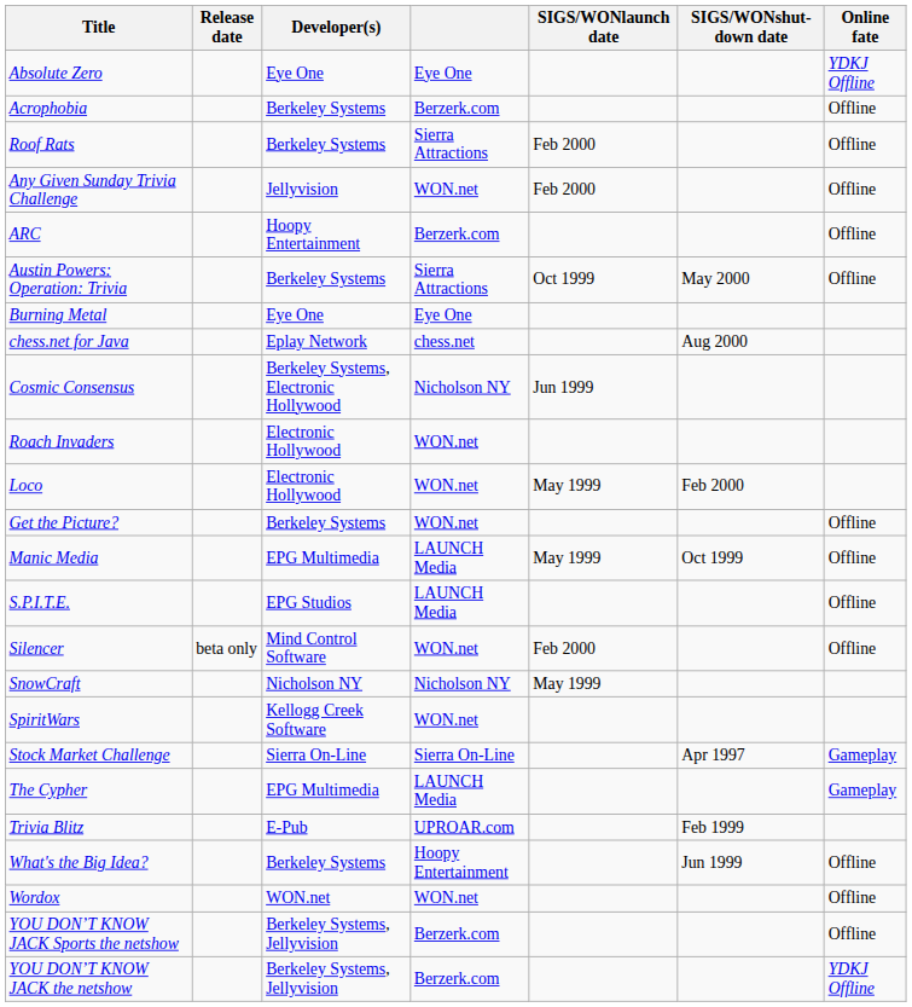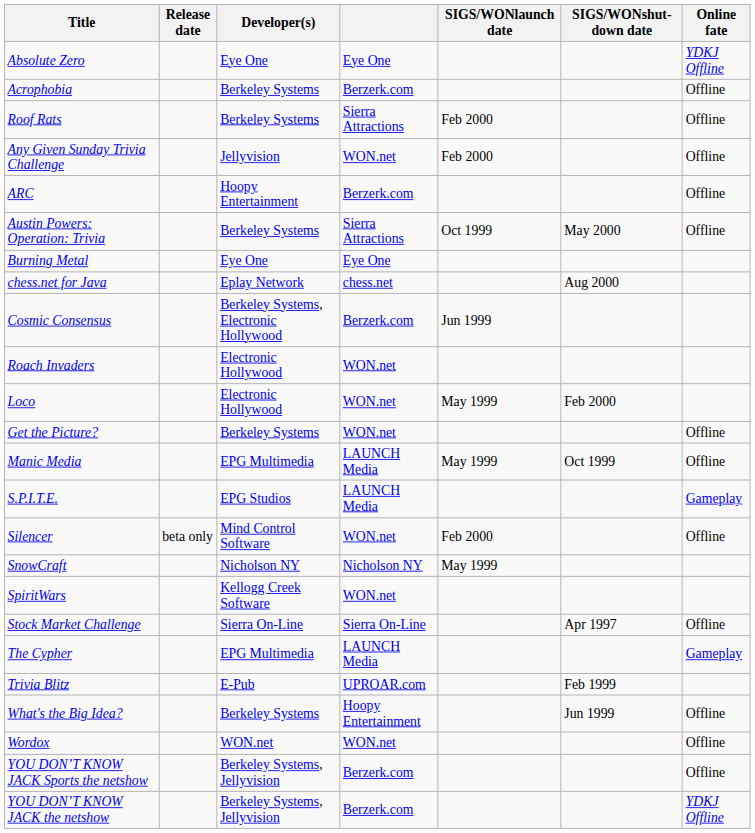 <table class="wikitable sortable">
 <tr>
 <th scope=col style=min-width:8em>Title</th>
 <th scope=col>Release date</th>
 <th scope=col>Developer(s)</th>
 <th scope=col></th>
 <th scope=col>SIGS/WONlaunch date</th>
 <th scope=col>SIGS/WONshut-down date</th>
 <th scope=col>Online fate</th>
 </tr>
 <tr>
 <td><em><a href='#'>Absolute Zero</a></em></td>
 <td></td>
 <td><a href='#'>Eye One</a></td>
 <td><a href='#'>Eye One</a></td>
 <td></td>
 <td></td>
 <td><a href='#'><em>YDKJ Offline</em></a></td>
 </tr>
 <tr>
 <td><em><a href='#'>Acrophobia</a></em></td>
 <td></td>
 <td><a href='#'>Berkeley Systems</a></td>
 <td><a href='#'>Berzerk.com</a></td>
 <td></td>
 <td></td>
 <td>Offline</td>
 </tr>
 <tr>
 <td><em><a href='#'>Roof Rats</a></em></td>
 <td></td>
 <td><a href='#'>Berkeley Systems</a></td>
 <td><a href='#'>Sierra Attractions</a></td>
 <td>Feb 2000</td>
 <td></td>
 <td>Offline</td>
 </tr>
 <tr>
 <td><em><a href='#'>Any Given Sunday Trivia Challenge</a></em></td>
 <td></td>
 <td><a href='#'>Jellyvision</a></td>
 <td><a href='#'>WON.net</a></td>
 <td>Feb 2000</td>
 <td></td>
 <td>Offline</td>
 </tr>
 <tr>
 <td><em><a href='#'>ARC</a></em></td>
 <td></td>
 <td><a href='#'>Hoopy Entertainment</a></td>
 <td><a href='#'>Berzerk.com</a></td>
 <td></td>
 <td></td>
 <td>Offline</td>
 </tr>
 <tr>
 <td><em><a href='#'>Austin Powers: Operation: Trivia</a></em></td>
 <td></td>
 <td><a href='#'>Berkeley Systems</a></td>
 <td><a href='#'>Sierra Attractions</a></td>
 <td>Oct 1999</td>
 <td>May 2000</td>
 <td>Offline</td>
 </tr>
 <tr>
 <td><em><a href='#'>Burning Metal</a></em></td>
 <td></td>
 <td><a href='#'>Eye One</a></td>
 <td><a href='#'>Eye One</a></td>
 <td></td>
 <td></td>
 <td></td>
 </tr>
 <tr>
 <td><em><a href='#'>chess.net for Java</a></em></td>
 <td></td>
 <td><a href='#'>Eplay Network</a></td>
 <td><a href='#'>chess.net</a></td>
 <td></td>
 <td>Aug 2000</td>
 <td></td>
 </tr>
 <tr>
 <td><em><a href='#'>Cosmic Consensus</a></em></td>
 <td></td>
 <td><a href='#'>Berkeley Systems</a>, <a href='#'>Electronic Hollywood</a></td>
-<td><a href='#'>Nicholson NY</a></td>
+<td><a href='#'>Berzerk.com</a></td>
 <td>Jun 1999</td>
 <td></td>
 <td></td>
 </tr>
 <tr>
 <td><em><a href='#'>Roach Invaders</a></em></td>
 <td></td>
 <td><a href='#'>Electronic Hollywood</a></td>
 <td><a href='#'>WON.net</a></td>
 <td></td>
 <td></td>
 <td></td>
 </tr>
 <tr>
 <td><em><a href='#'>Loco</a></em></td>
 <td></td>
 <td><a href='#'>Electronic Hollywood</a></td>
 <td><a href='#'>WON.net</a></td>
 <td>May 1999</td>
 <td>Feb 2000</td>
 <td></td>
 </tr>
 <tr>
 <td><em><a href='#'>Get the Picture?</a></em></td>
 <td></td>
 <td><a href='#'>Berkeley Systems</a></td>
 <td><a href='#'>WON.net</a></td>
 <td></td>
 <td></td>
 <td>Offline</td>
 </tr>
 <tr>
 <td><em><a href='#'>Manic Media</a></em></td>
 <td></td>
 <td><a href='#'>EPG Multimedia</a></td>
 <td><a href='#'>LAUNCH Media</a></td>
 <td>May 1999</td>
 <td>Oct 1999</td>
 <td>Offline</td>
 </tr>
 <tr>
 <td><em><a href='#'>S.P.I.T.E.</a></em></td>
 <td></td>
 <td><a href='#'>EPG Studios</a></td>
 <td><a href='#'>LAUNCH Media</a></td>
 <td></td>
 <td></td>
-<td>Offline</td>
+<td><a href='#'>Gameplay</a></td>
 </tr>
 <tr>
 <td><em><a href='#'>Silencer</a></em></td>
 <td>beta only</td>
 <td><a href='#'>Mind Control Software</a></td>
 <td><a href='#'>WON.net</a></td>
 <td>Feb 2000</td>
 <td></td>
 <td>Offline</td>
 </tr>
 <tr>
 <td><em><a href='#'>SnowCraft</a></em></td>
 <td></td>
 <td><a href='#'>Nicholson NY</a></td>
 <td><a href='#'>Nicholson NY</a></td>
 <td>May 1999</td>
 <td></td>
 <td></td>
 </tr>
 <tr>
 <td><em><a href='#'>SpiritWars</a></em></td>
 <td></td>
 <td><a href='#'>Kellogg Creek Software</a></td>
 <td><a href='#'>WON.net</a></td>
 <td></td>
 <td></td>
 <td></td>
 </tr>
 <tr>
 <td><em><a href='#'>Stock Market Challenge</a></em></td>
 <td></td>
 <td><a href='#'>Sierra On-Line </a></td>
 <td><a href='#'>Sierra On-Line</a></td>
 <td></td>
 <td>Apr 1997</td>
-<td><a href='#'>Gameplay</a></td>
+<td>Offline</td>
 </tr>
 <tr>
 <td><em><a href='#'>The Cypher</a></em></td>
 <td></td>
 <td><a href='#'>EPG Multimedia</a></td>
 <td><a href='#'>LAUNCH Media</a></td>
 <td></td>
 <td></td>
 <td><a href='#'>Gameplay</a></td>
 </tr>
 <tr>
 <td><em><a href='#'>Trivia Blitz</a></em></td>
 <td></td>
 <td><a href='#'>E-Pub</a></td>
 <td><a href='#'>UPROAR.com</a></td>
 <td></td>
 <td>Feb 1999</td>
 <td></td>
 </tr>
 <tr>
 <td><em><a href='#'>What's the Big Idea?</a></em></td>
 <td></td>
 <td><a href='#'>Berkeley Systems</a></td>
 <td><a href='#'>Hoopy Entertainment</a></td>
 <td></td>
 <td>Jun 1999</td>
 <td>Offline</td>
 </tr>
 <tr>
 <td><em><a href='#'>Wordox</a></em></td>
 <td></td>
 <td><a href='#'>WON.net</a></td>
 <td><a href='#'>WON.net</a></td>
 <td></td>
 <td></td>
 <td>Offline</td>
 </tr>
 <tr>
 <td><em><a href='#'>YOU DON’T KNOW JACK Sports the netshow</a></em></td>
 <td></td>
 <td><a href='#'>Berkeley Systems</a>, <a href='#'>Jellyvision</a></td>
 <td><a href='#'>Berzerk.com</a></td>
 <td></td>
 <td></td>
 <td>Offline</td>
 </tr>
 <tr>
 <td><em><a href='#'>YOU DON’T KNOW JACK the netshow</a></em></td>
 <td></td>
 <td><a href='#'>Berkeley Systems</a>, <a href='#'>Jellyvision</a></td>
 <td><a href='#'>Berzerk.com</a></td>
 <td></td>
 <td></td>
 <td><a href='#'><em>YDKJ Offline</em></a></td>
 </tr>
 </table>
